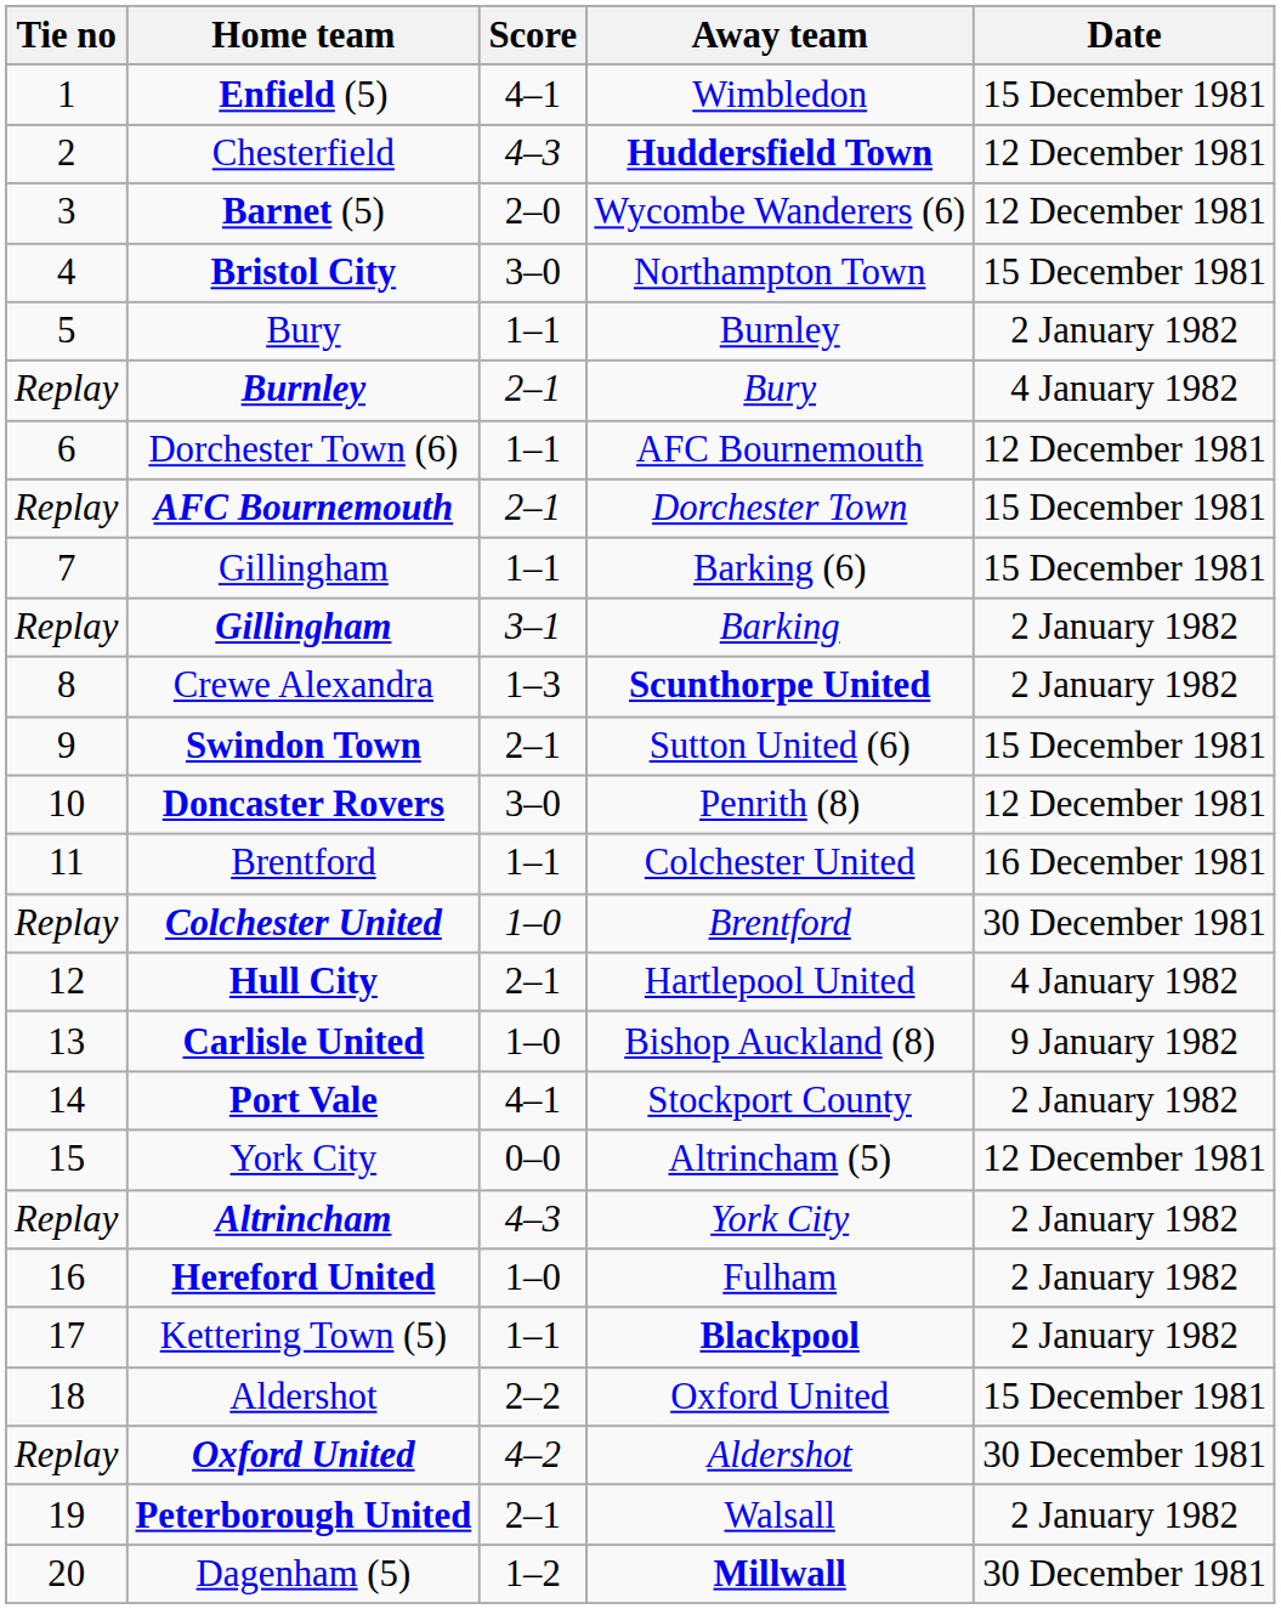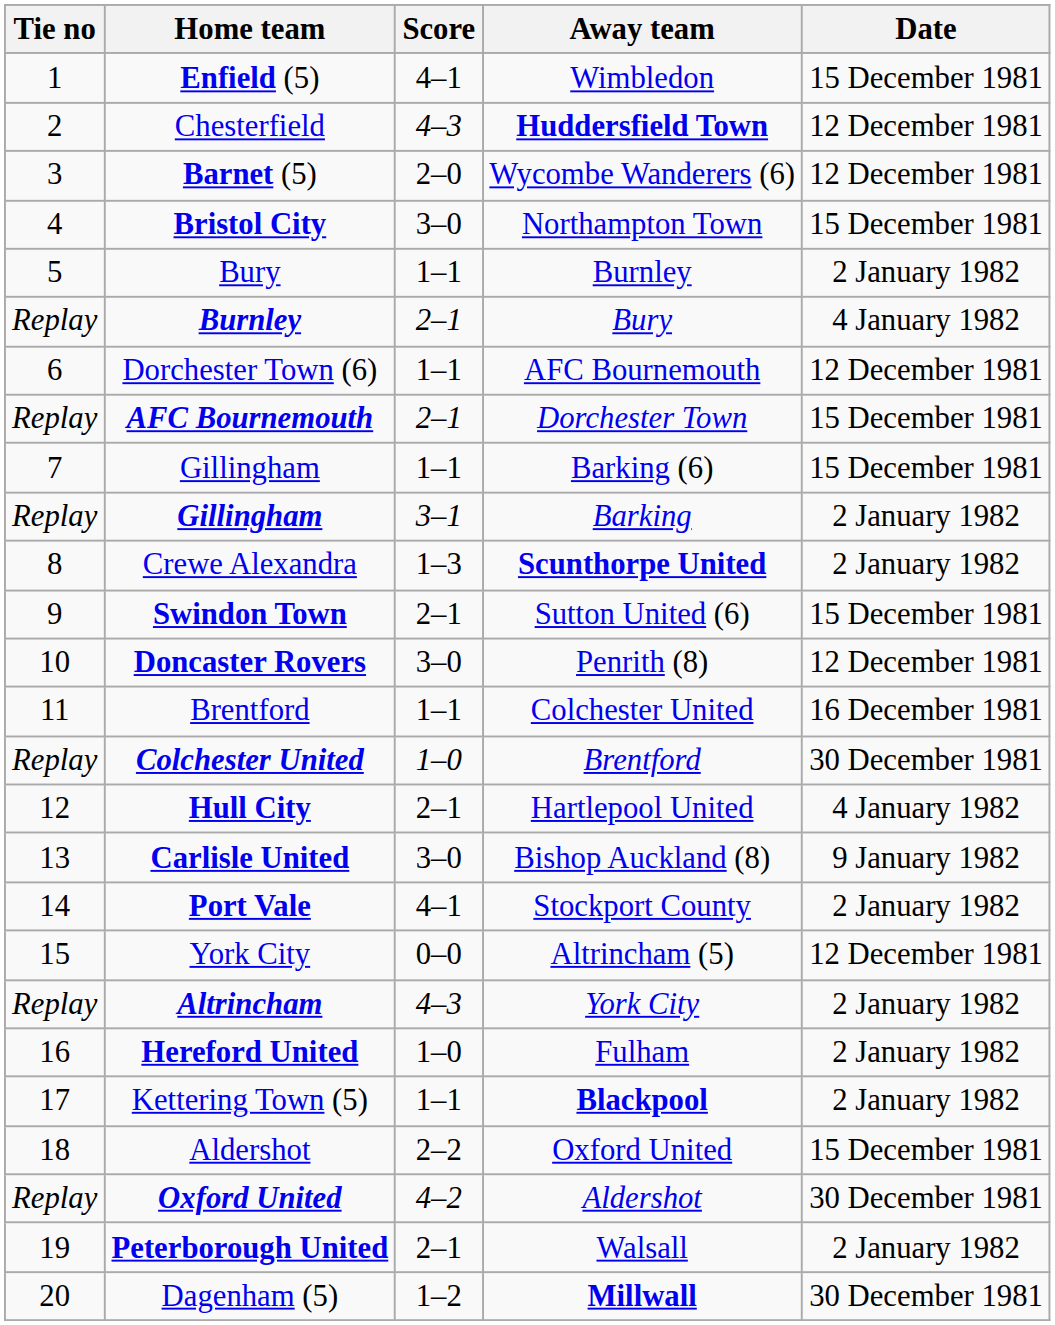 <table class="wikitable" style="text-align: center">
 <tr>
 <th>Tie no</th>
 <th>Home team</th>
 <th>Score</th>
 <th>Away team</th>
 <th>Date</th>
 </tr>
 <tr>
 <td>1</td>
 <td><strong><a href='#'>Enfield</a></strong> (5)</td>
 <td>4–1</td>
 <td><a href='#'>Wimbledon</a></td>
 <td>15 December 1981</td>
 </tr>
 <tr>
 <td>2</td>
 <td><a href='#'>Chesterfield</a></td>
 <td><em>4–3</em></td>
 <td><strong><a href='#'>Huddersfield Town</a></strong></td>
 <td>12 December 1981</td>
 </tr>
 <tr>
 <td>3</td>
 <td><strong><a href='#'>Barnet</a></strong> (5)</td>
 <td>2–0</td>
 <td><a href='#'>Wycombe Wanderers</a> (6)</td>
 <td>12 December 1981</td>
 </tr>
 <tr>
 <td>4</td>
 <td><strong><a href='#'>Bristol City</a></strong></td>
 <td>3–0</td>
 <td><a href='#'>Northampton Town</a></td>
 <td>15 December 1981</td>
 </tr>
 <tr>
 <td>5</td>
 <td><a href='#'>Bury</a></td>
 <td>1–1</td>
 <td><a href='#'>Burnley</a></td>
 <td>2 January 1982</td>
 </tr>
 <tr>
 <td><em>Replay</em></td>
 <td><strong><em><a href='#'>Burnley</a></em></strong></td>
 <td><em>2–1</em></td>
 <td><em><a href='#'>Bury</a></em></td>
 <td>4 January 1982</td>
 </tr>
 <tr>
 <td>6</td>
 <td><a href='#'>Dorchester Town</a> (6)</td>
 <td>1–1</td>
 <td><a href='#'>AFC Bournemouth</a></td>
 <td>12 December 1981</td>
 </tr>
 <tr>
 <td><em>Replay</em></td>
 <td><strong><em><a href='#'>AFC Bournemouth</a></em></strong></td>
 <td><em>2–1</em></td>
 <td><em><a href='#'>Dorchester Town</a></em></td>
 <td>15 December 1981</td>
 </tr>
 <tr>
 <td>7</td>
 <td><a href='#'>Gillingham</a></td>
 <td>1–1</td>
 <td><a href='#'>Barking</a> (6)</td>
 <td>15 December 1981</td>
 </tr>
 <tr>
 <td><em>Replay</em></td>
 <td><strong><em><a href='#'>Gillingham</a></em></strong></td>
 <td><em>3–1</em></td>
 <td><em><a href='#'>Barking</a></em></td>
 <td>2 January 1982</td>
 </tr>
 <tr>
 <td>8</td>
 <td><a href='#'>Crewe Alexandra</a></td>
 <td>1–3</td>
 <td><strong><a href='#'>Scunthorpe United</a></strong></td>
 <td>2 January 1982</td>
 </tr>
 <tr>
 <td>9</td>
 <td><strong><a href='#'>Swindon Town</a></strong></td>
 <td>2–1</td>
 <td><a href='#'>Sutton United</a> (6)</td>
 <td>15 December 1981</td>
 </tr>
 <tr>
 <td>10</td>
 <td><strong><a href='#'>Doncaster Rovers</a></strong></td>
 <td>3–0</td>
 <td><a href='#'>Penrith</a> (8)</td>
 <td>12 December 1981</td>
 </tr>
 <tr>
 <td>11</td>
 <td><a href='#'>Brentford</a></td>
 <td>1–1</td>
 <td><a href='#'>Colchester United</a></td>
 <td>16 December 1981</td>
 </tr>
 <tr>
 <td><em>Replay</em></td>
 <td><strong><em><a href='#'>Colchester United</a></em></strong></td>
 <td><em>1–0</em></td>
 <td><em><a href='#'>Brentford</a></em></td>
 <td>30 December 1981</td>
 </tr>
 <tr>
 <td>12</td>
 <td><strong><a href='#'>Hull City</a></strong></td>
 <td>2–1</td>
 <td><a href='#'>Hartlepool United</a></td>
 <td>4 January 1982</td>
 </tr>
 <tr>
 <td>13</td>
 <td><strong><a href='#'>Carlisle United</a></strong></td>
-<td>1–0</td>
+<td>3–0</td>
 <td><a href='#'>Bishop Auckland</a> (8)</td>
 <td>9 January 1982</td>
 </tr>
 <tr>
 <td>14</td>
 <td><strong><a href='#'>Port Vale</a></strong></td>
 <td>4–1</td>
 <td><a href='#'>Stockport County</a></td>
 <td>2 January 1982</td>
 </tr>
 <tr>
 <td>15</td>
 <td><a href='#'>York City</a></td>
 <td>0–0</td>
 <td><a href='#'>Altrincham</a> (5)</td>
 <td>12 December 1981</td>
 </tr>
 <tr>
 <td><em>Replay</em></td>
 <td><strong><em><a href='#'>Altrincham</a></em></strong></td>
 <td><em>4–3</em></td>
 <td><em><a href='#'>York City</a></em></td>
 <td>2 January 1982</td>
 </tr>
 <tr>
 <td>16</td>
 <td><strong><a href='#'>Hereford United</a></strong></td>
 <td>1–0</td>
 <td><a href='#'>Fulham</a></td>
 <td>2 January 1982</td>
 </tr>
 <tr>
 <td>17</td>
 <td><a href='#'>Kettering Town</a> (5)</td>
 <td>1–1</td>
 <td><strong><a href='#'>Blackpool</a></strong></td>
 <td>2 January 1982</td>
 </tr>
 <tr>
 <td>18</td>
 <td><a href='#'>Aldershot</a></td>
 <td>2–2</td>
 <td><a href='#'>Oxford United</a></td>
 <td>15 December 1981</td>
 </tr>
 <tr>
 <td><em>Replay</em></td>
 <td><strong><em><a href='#'>Oxford United</a></em></strong></td>
 <td><em>4–2</em></td>
 <td><em><a href='#'>Aldershot</a></em></td>
 <td>30 December 1981</td>
 </tr>
 <tr>
 <td>19</td>
 <td><strong><a href='#'>Peterborough United</a></strong></td>
 <td>2–1</td>
 <td><a href='#'>Walsall</a></td>
 <td>2 January 1982</td>
 </tr>
 <tr>
 <td>20</td>
 <td><a href='#'>Dagenham</a> (5)</td>
 <td>1–2</td>
 <td><strong><a href='#'>Millwall</a></strong></td>
 <td>30 December 1981</td>
 </tr>
 </table>
